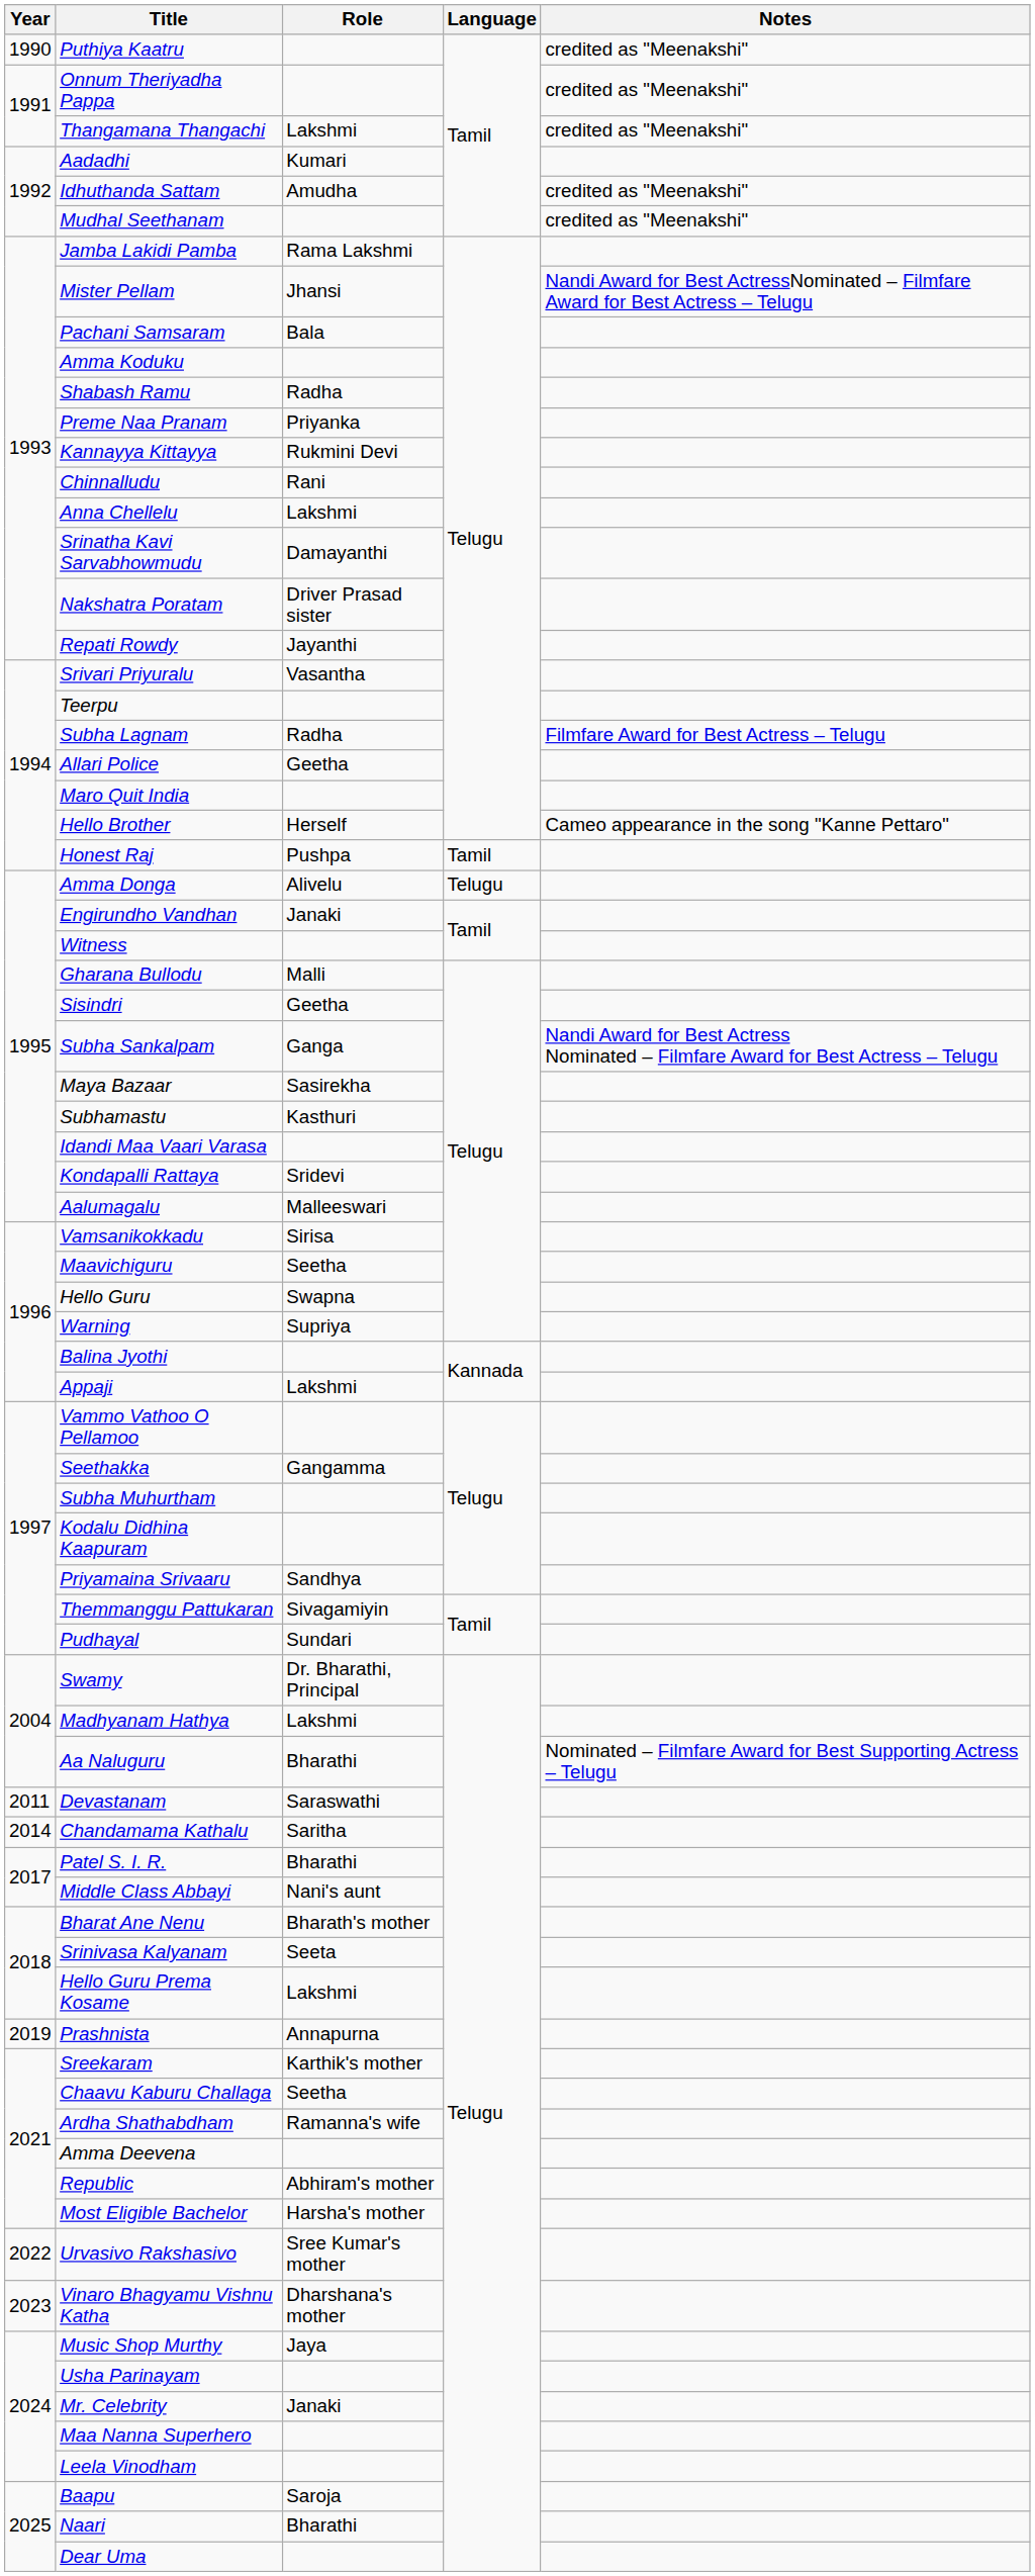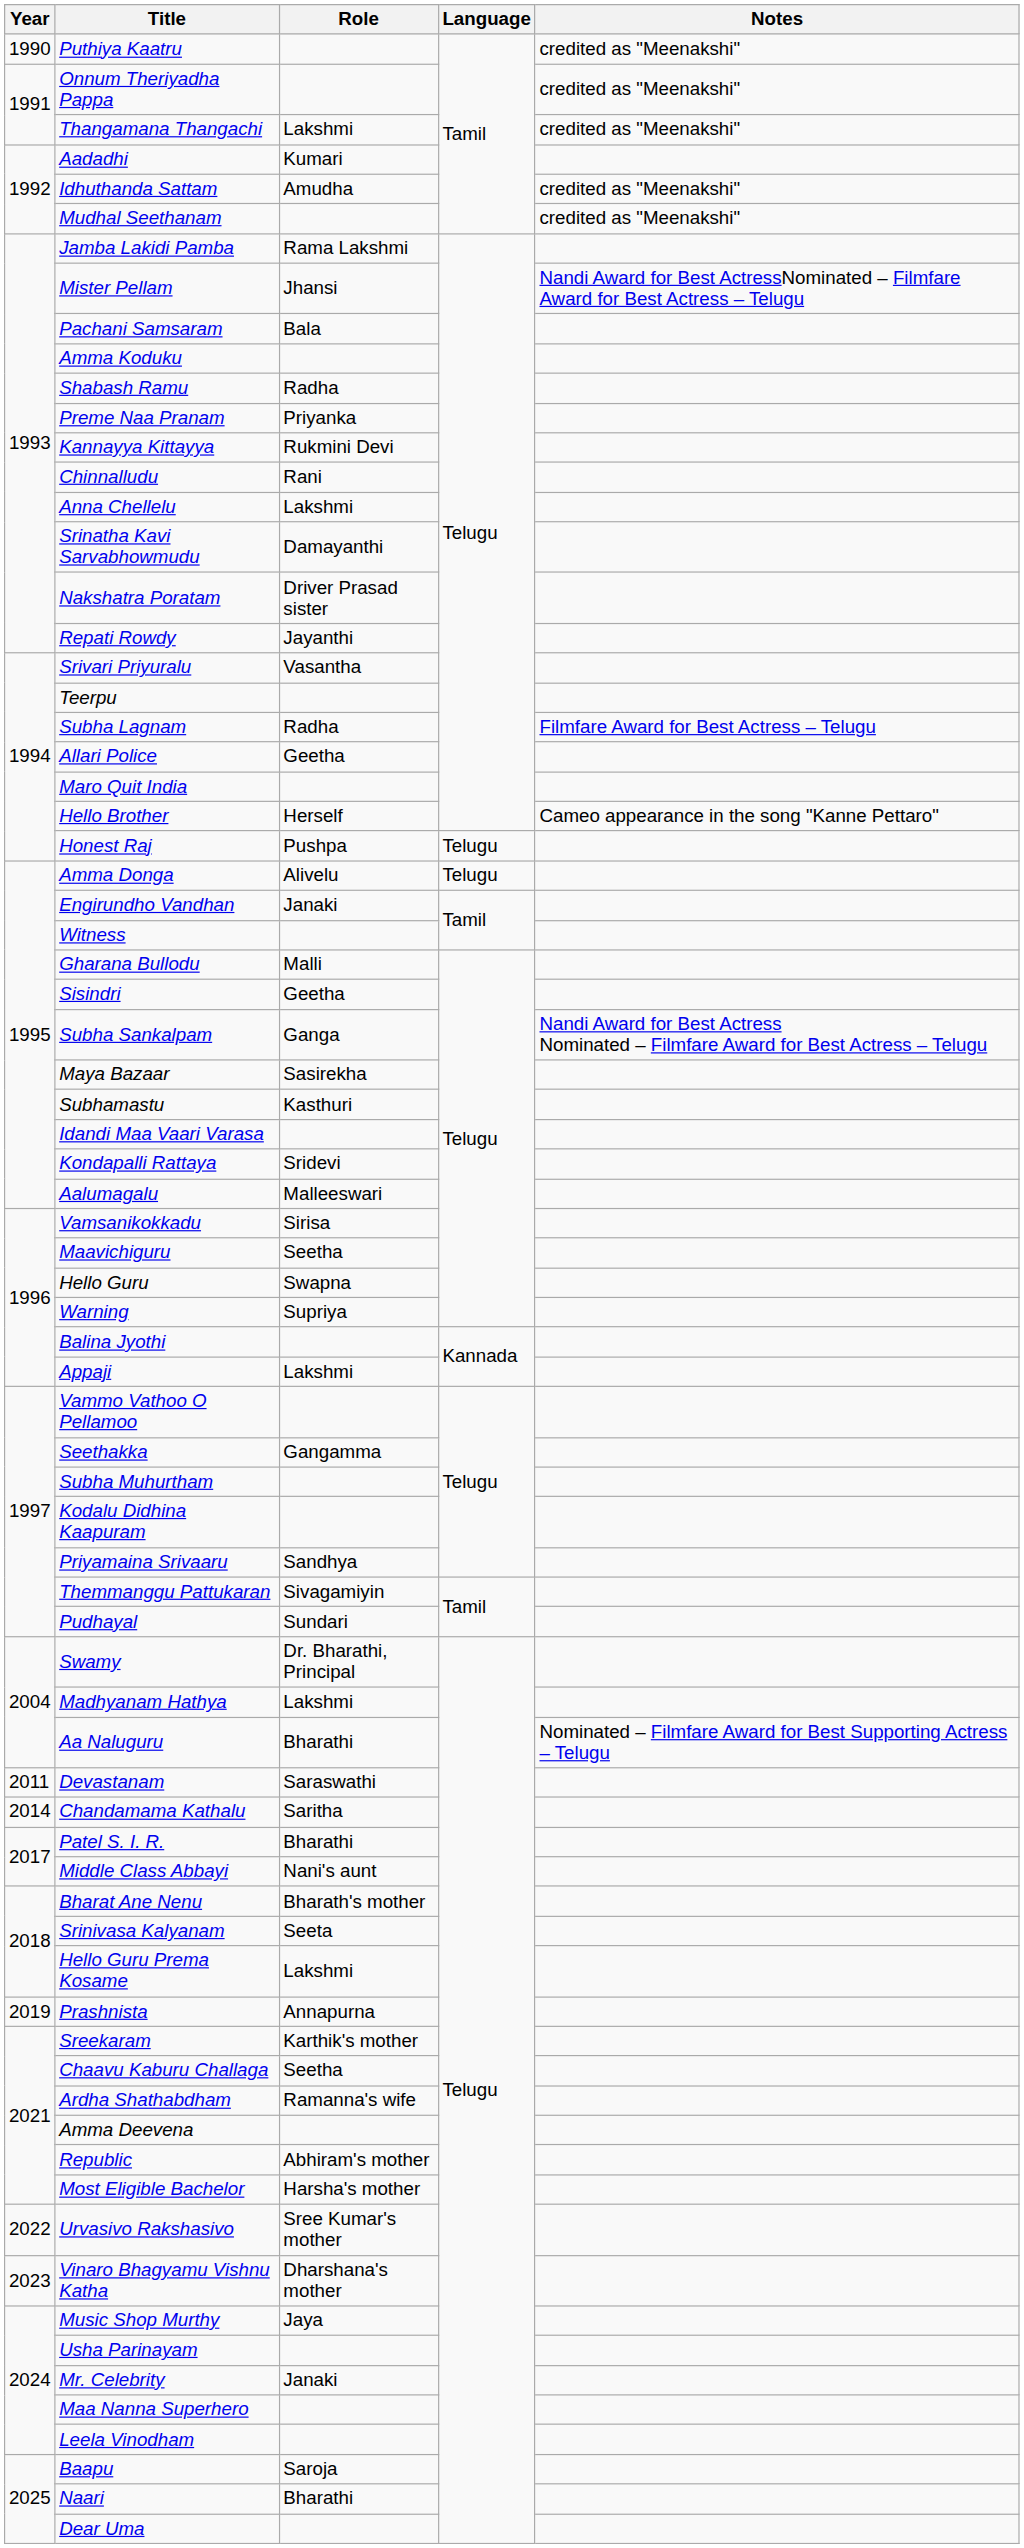 <table class="wikitable sortable">
 <tr style="background:#ccc">
 <th>Year</th>
 <th>Title</th>
 <th>Role</th>
 <th>Language</th>
 <th class="unsortable">Notes</th>
 </tr>
 <tr>
 <td>1990</td>
 <td><em><a href='#'>Puthiya Kaatru</a></em></td>
 <td></td>
 <td rowspan="6">Tamil</td>
 <td>credited as "Meenakshi"</td>
 </tr>
 <tr>
 <td rowspan="2">1991</td>
 <td><em><a href='#'>Onnum Theriyadha Pappa</a></em></td>
 <td></td>
 <td>credited as "Meenakshi"</td>
 </tr>
 <tr>
 <td><em><a href='#'>Thangamana Thangachi</a></em></td>
 <td>Lakshmi</td>
 <td>credited as "Meenakshi"</td>
 </tr>
 <tr>
 <td rowspan="3">1992</td>
 <td><em><a href='#'>Aadadhi</a></em></td>
 <td>Kumari</td>
 <td></td>
 </tr>
 <tr>
 <td><em><a href='#'>Idhuthanda Sattam</a></em></td>
 <td>Amudha</td>
 <td>credited as "Meenakshi"</td>
 </tr>
 <tr>
 <td><em><a href='#'>Mudhal Seethanam</a></em></td>
 <td></td>
 <td>credited as "Meenakshi"</td>
 </tr>
 <tr>
 <td rowspan="12">1993</td>
 <td><em><a href='#'>Jamba Lakidi Pamba</a></em></td>
 <td>Rama Lakshmi</td>
 <td rowspan="18">Telugu</td>
 <td></td>
 </tr>
 <tr>
 <td><em><a href='#'>Mister Pellam</a></em></td>
 <td>Jhansi</td>
 <td><a href='#'>Nandi Award for Best Actress</a>Nominated – <a href='#'>Filmfare Award for Best Actress – Telugu</a></td>
 </tr>
 <tr>
 <td><em><a href='#'>Pachani Samsaram</a></em></td>
 <td>Bala</td>
 <td></td>
 </tr>
 <tr>
 <td><em><a href='#'>Amma Koduku</a></em></td>
 <td></td>
 <td></td>
 </tr>
 <tr>
 <td><em><a href='#'>Shabash Ramu</a></em></td>
 <td>Radha</td>
 <td></td>
 </tr>
 <tr>
 <td><em><a href='#'>Preme Naa Pranam</a></em></td>
 <td>Priyanka</td>
 <td></td>
 </tr>
 <tr>
 <td><em><a href='#'>Kannayya Kittayya</a></em></td>
 <td>Rukmini Devi</td>
 <td></td>
 </tr>
 <tr>
 <td><em><a href='#'>Chinnalludu</a></em></td>
 <td>Rani</td>
 <td></td>
 </tr>
 <tr>
 <td><em><a href='#'>Anna Chellelu</a></em></td>
 <td>Lakshmi</td>
 <td></td>
 </tr>
 <tr>
 <td><em><a href='#'>Srinatha Kavi Sarvabhowmudu</a></em></td>
 <td>Damayanthi</td>
 <td></td>
 </tr>
 <tr>
 <td><em><a href='#'>Nakshatra Poratam</a></em></td>
 <td>Driver Prasad sister</td>
 <td></td>
 </tr>
 <tr>
 <td><em><a href='#'>Repati Rowdy</a></em></td>
 <td>Jayanthi</td>
 <td></td>
 </tr>
 <tr>
 <td rowspan="7">1994</td>
 <td><em><a href='#'>Srivari Priyuralu</a></em></td>
 <td>Vasantha</td>
 <td></td>
 </tr>
 <tr>
 <td><em>Teerpu</em></td>
 <td></td>
 <td></td>
 </tr>
 <tr>
 <td><em><a href='#'>Subha Lagnam</a></em></td>
 <td>Radha</td>
 <td><a href='#'>Filmfare Award for Best Actress – Telugu</a></td>
 </tr>
 <tr>
 <td><em><a href='#'>Allari Police</a></em></td>
 <td>Geetha</td>
 <td></td>
 </tr>
 <tr>
 <td><em><a href='#'>Maro Quit India</a></em></td>
 <td></td>
 <td></td>
 </tr>
 <tr>
 <td><em><a href='#'>Hello Brother</a></em></td>
 <td>Herself</td>
 <td>Cameo appearance in the song "Kanne Pettaro"</td>
 </tr>
 <tr>
 <td><em><a href='#'>Honest Raj</a></em></td>
 <td>Pushpa</td>
-<td>Tamil</td>
+<td>Telugu</td>
 <td></td>
 </tr>
 <tr>
 <td rowspan="11">1995</td>
 <td><em><a href='#'>Amma Donga</a></em></td>
 <td>Alivelu</td>
 <td>Telugu</td>
 <td></td>
 </tr>
 <tr>
 <td><em><a href='#'>Engirundho Vandhan</a></em></td>
 <td>Janaki</td>
 <td rowspan="2">Tamil</td>
 <td></td>
 </tr>
 <tr>
 <td><em><a href='#'>Witness</a></em></td>
 <td></td>
 <td></td>
 </tr>
 <tr>
 <td><em><a href='#'>Gharana Bullodu</a></em></td>
 <td>Malli</td>
 <td rowspan="12">Telugu</td>
 <td></td>
 </tr>
 <tr>
 <td><em><a href='#'>Sisindri</a></em></td>
 <td>Geetha</td>
 <td></td>
 </tr>
 <tr>
 <td><em><a href='#'>Subha Sankalpam</a></em></td>
 <td>Ganga</td>
 <td><a href='#'>Nandi Award for Best Actress</a> <br>Nominated – <a href='#'>Filmfare Award for Best Actress – Telugu</a></td>
 </tr>
 <tr>
 <td><em>Maya Bazaar</em></td>
 <td>Sasirekha</td>
 <td></td>
 </tr>
 <tr>
 <td><em>Subhamastu</em></td>
 <td>Kasthuri</td>
 <td></td>
 </tr>
 <tr>
 <td><em><a href='#'>Idandi Maa Vaari Varasa</a></em></td>
 <td></td>
 <td></td>
 </tr>
 <tr>
 <td><em><a href='#'>Kondapalli Rattaya</a></em></td>
 <td>Sridevi</td>
 <td></td>
 </tr>
 <tr>
 <td><em><a href='#'>Aalumagalu</a></em></td>
 <td>Malleeswari</td>
 <td></td>
 </tr>
 <tr>
 <td rowspan="6">1996</td>
 <td><em><a href='#'>Vamsanikokkadu</a></em></td>
 <td>Sirisa</td>
 <td></td>
 </tr>
 <tr>
 <td><em><a href='#'>Maavichiguru</a></em></td>
 <td>Seetha</td>
 <td></td>
 </tr>
 <tr>
 <td><em>Hello Guru</em></td>
 <td>Swapna</td>
 <td></td>
 </tr>
 <tr 19>
 <td><em><a href='#'>Warning</a></em></td>
 <td>Supriya</td>
 <td></td>
 </tr>
 <tr>
 <td><em><a href='#'>Balina Jyothi</a></em></td>
 <td></td>
 <td rowspan="2">Kannada</td>
 <td></td>
 </tr>
 <tr>
 <td><em><a href='#'>Appaji</a></em></td>
 <td>Lakshmi</td>
 <td></td>
 </tr>
 <tr>
 <td rowspan="7">1997</td>
 <td><em><a href='#'>Vammo Vathoo O Pellamoo</a></em></td>
 <td></td>
 <td rowspan="5">Telugu</td>
 <td></td>
 </tr>
 <tr>
 <td><em><a href='#'>Seethakka</a></em></td>
 <td>Gangamma</td>
 <td></td>
 </tr>
 <tr>
 <td><em><a href='#'>Subha Muhurtham</a></em></td>
 <td></td>
 <td></td>
 </tr>
 <tr>
 <td><em><a href='#'>Kodalu Didhina Kaapuram</a></em></td>
 <td></td>
 <td></td>
 </tr>
 <tr>
 <td><em><a href='#'>Priyamaina Srivaaru</a></em></td>
 <td>Sandhya</td>
 <td></td>
 </tr>
 <tr>
 <td><em><a href='#'>Themmanggu Pattukaran</a></em></td>
 <td>Sivagamiyin</td>
 <td rowspan="2">Tamil</td>
 <td></td>
 </tr>
 <tr>
 <td><em><a href='#'>Pudhayal</a></em></td>
 <td>Sundari</td>
 <td></td>
 </tr>
 <tr>
 <td rowspan="3">2004</td>
 <td><em><a href='#'>Swamy</a></em></td>
 <td>Dr. Bharathi, Principal</td>
 <td rowspan="27">Telugu</td>
 <td></td>
 </tr>
 <tr>
 <td><em><a href='#'>Madhyanam Hathya</a></em></td>
 <td>Lakshmi</td>
 <td></td>
 </tr>
 <tr>
 <td><em><a href='#'>Aa Naluguru</a></em></td>
 <td>Bharathi</td>
 <td>Nominated – <a href='#'>Filmfare Award for Best Supporting Actress – Telugu</a></td>
 </tr>
 <tr>
 <td>2011</td>
 <td><em><a href='#'>Devastanam</a></em></td>
 <td>Saraswathi</td>
 <td></td>
 </tr>
 <tr>
 <td>2014</td>
 <td><em><a href='#'>Chandamama Kathalu</a></em></td>
 <td>Saritha</td>
 <td></td>
 </tr>
 <tr>
 <td rowspan="2">2017</td>
 <td><em><a href='#'>Patel S. I. R.</a></em></td>
 <td>Bharathi</td>
 <td></td>
 </tr>
 <tr>
 <td><em><a href='#'>Middle Class Abbayi</a></em></td>
 <td>Nani's aunt</td>
 <td></td>
 </tr>
 <tr>
 <td rowspan="3">2018</td>
 <td><em><a href='#'>Bharat Ane Nenu</a></em></td>
 <td>Bharath's mother</td>
 <td></td>
 </tr>
 <tr>
 <td><em><a href='#'>Srinivasa Kalyanam</a></em></td>
 <td>Seeta</td>
 <td></td>
 </tr>
 <tr>
 <td><em><a href='#'>Hello Guru Prema Kosame</a></em></td>
 <td>Lakshmi</td>
 <td></td>
 </tr>
 <tr>
 <td>2019</td>
 <td><em><a href='#'>Prashnista</a></em></td>
 <td>Annapurna</td>
 <td></td>
 </tr>
 <tr>
 <td rowspan="6">2021</td>
 <td><em><a href='#'>Sreekaram</a></em></td>
 <td>Karthik's mother</td>
 <td></td>
 </tr>
 <tr>
 <td><em><a href='#'>Chaavu Kaburu Challaga</a></em></td>
 <td>Seetha</td>
 <td></td>
 </tr>
 <tr>
 <td><em><a href='#'>Ardha Shathabdham</a></em></td>
 <td>Ramanna's wife</td>
 <td></td>
 </tr>
 <tr>
 <td><em>Amma Deevena </em></td>
 <td></td>
 <td></td>
 </tr>
 <tr>
 <td><em><a href='#'>Republic</a> </em></td>
 <td>Abhiram's mother</td>
 <td></td>
 </tr>
 <tr>
 <td><em><a href='#'>Most Eligible Bachelor</a></em></td>
 <td>Harsha's mother</td>
 <td></td>
 </tr>
 <tr>
 <td>2022</td>
 <td><em><a href='#'>Urvasivo Rakshasivo</a></em></td>
 <td>Sree Kumar's mother</td>
 <td></td>
 </tr>
 <tr>
 <td>2023</td>
 <td><em><a href='#'>Vinaro Bhagyamu Vishnu Katha</a></em></td>
 <td>Dharshana's mother</td>
 <td></td>
 </tr>
 <tr>
 <td rowspan="5">2024</td>
 <td><em><a href='#'>Music Shop Murthy</a></em></td>
 <td>Jaya</td>
 <td></td>
 </tr>
 <tr>
 <td><a href='#'><em>Usha Parinayam</em></a></td>
 <td></td>
 <td></td>
 </tr>
 <tr>
 <td><a href='#'><em>Mr. Celebrity</em></a></td>
 <td>Janaki</td>
 <td></td>
 </tr>
 <tr>
 <td><em><a href='#'>Maa Nanna Superhero</a></em></td>
 <td></td>
 <td></td>
 </tr>
 <tr>
 <td><em><a href='#'>Leela Vinodham</a></em></td>
 <td></td>
 <td></td>
 </tr>
 <tr>
 <td rowspan="3">2025</td>
 <td><em><a href='#'>Baapu</a></em></td>
 <td>Saroja</td>
 <td></td>
 </tr>
 <tr>
 <td><em><a href='#'>Naari</a></em></td>
 <td>Bharathi</td>
 <td></td>
 </tr>
 <tr>
 <td><a href='#'><em>Dear Uma</em></a></td>
 <td></td>
 <td></td>
 </tr>
 </table>
